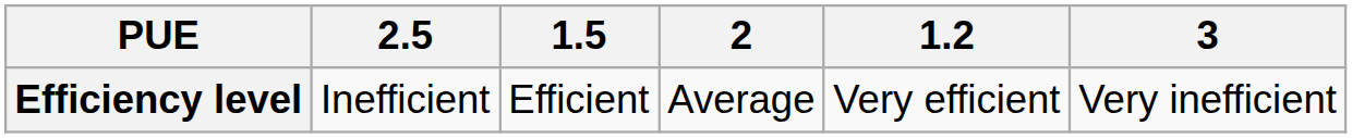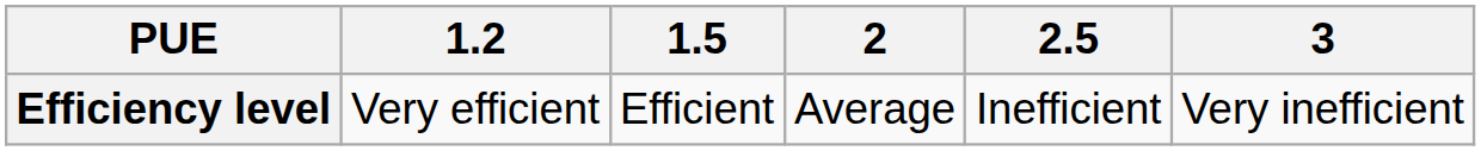 <table class="wikitable">
 <tr>
 <th>PUE</th>
-<th>2.5</th>
+<th>1.2</th>
 <th>1.5</th>
 <th>2</th>
-<th>1.2</th>
+<th>2.5</th>
 <th>3</th>
 </tr>
 <tr>
 <th>Efficiency level</th>
-<td>Inefficient</td>
+<td>Very efficient</td>
 <td>Efficient</td>
 <td>Average</td>
-<td>Very efficient</td>
+<td>Inefficient</td>
 <td>Very inefficient</td>
 </tr>
 </table>
